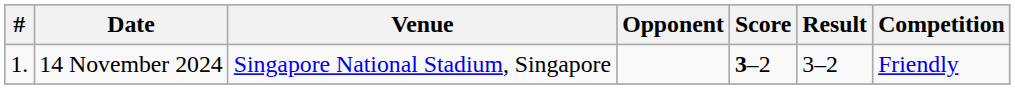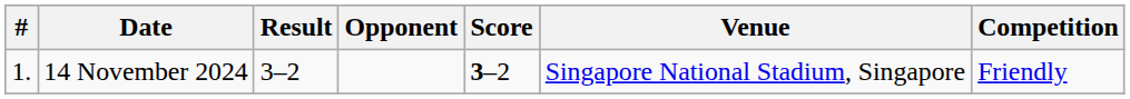 <table class="wikitable" style="font-size:90%">
 <tr>
 <th>#</th>
 <th>Date</th>
-<th>Venue</th>
+<th>Result</th>
 <th>Opponent</th>
 <th>Score</th>
-<th>Result</th>
+<th>Venue</th>
 <th>Competition</th>
 </tr>
 <tr>
 <td>1.</td>
 <td>14 November 2024</td>
-<td><a href='#'>Singapore National Stadium</a>, Singapore</td>
+<td>3–2</td>
 <td></td>
 <td><strong>3</strong>–2</td>
-<td>3–2</td>
+<td><a href='#'>Singapore National Stadium</a>, Singapore</td>
 <td><a href='#'>Friendly</a></td>
 </tr>
 </table>
